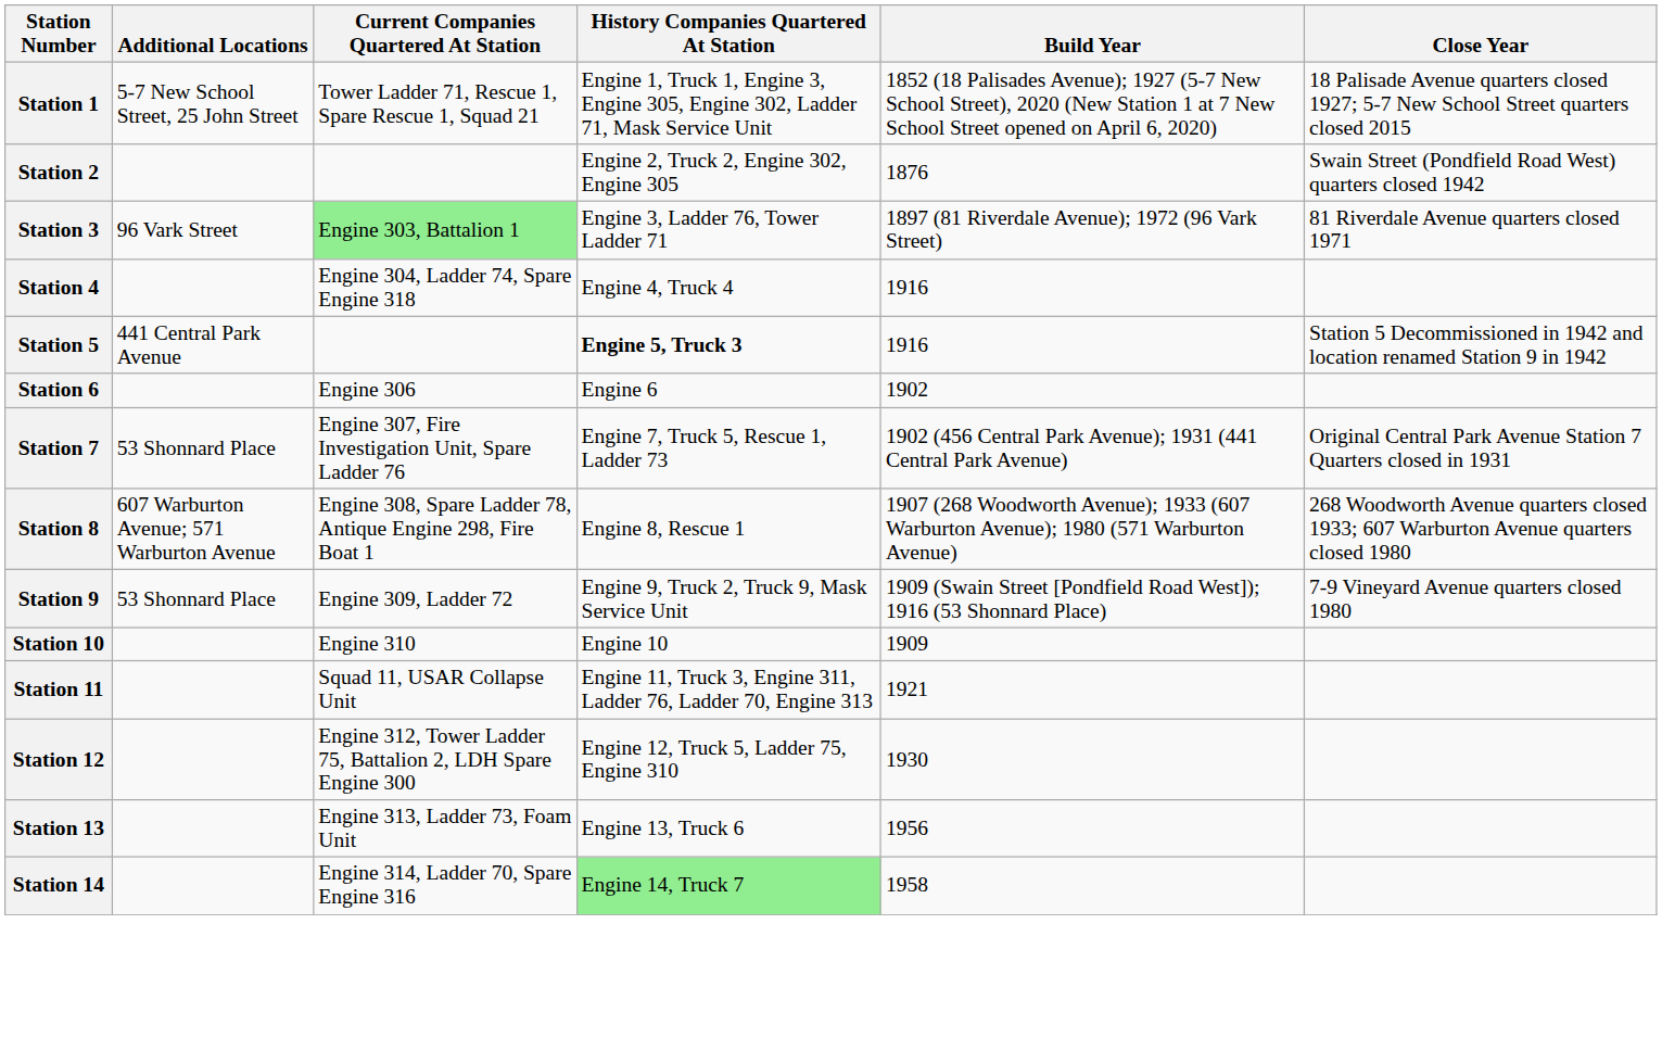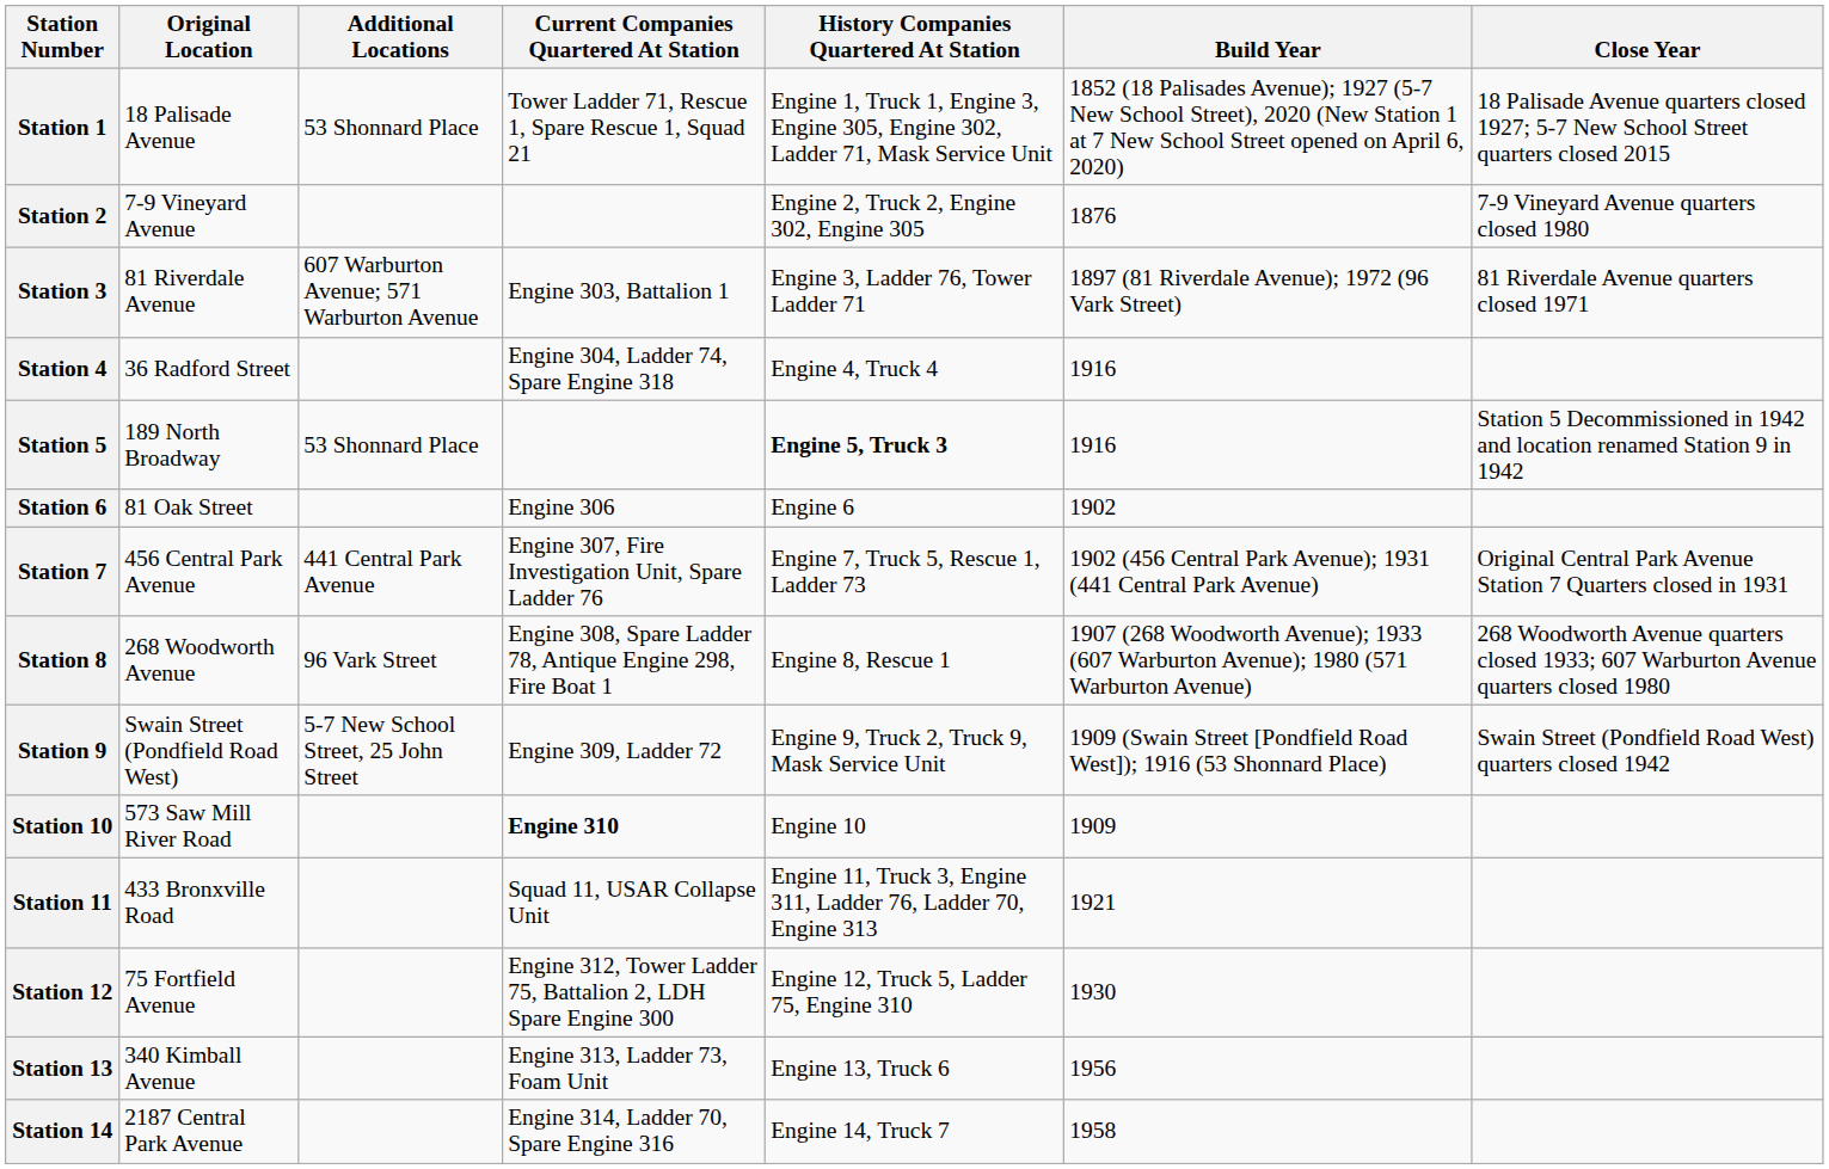 <table class=wikitable>
 <tr valign=bottom>
 <th>Station Number</th>
+<th>Original Location</th>
 <th>Additional Locations</th>
 <th>Current Companies Quartered At Station</th>
 <th>History Companies Quartered At Station</th>
 <th>Build Year</th>
 <th>Close Year</th>
 </tr>
 <tr>
 <th>Station 1</th>
-<td>5-7 New School Street, 25 John Street</td>
+<td>18 Palisade Avenue</td>
+<td>53 Shonnard Place</td>
 <td>Tower Ladder 71, Rescue 1, Spare Rescue 1, Squad 21</td>
 <td>Engine 1, Truck 1, Engine 3, Engine 305, Engine 302, Ladder 71, Mask Service Unit</td>
 <td>1852 (18 Palisades Avenue); 1927 (5-7 New School Street), 2020 (New Station 1 at 7 New School Street opened on April 6, 2020)</td>
 <td>18 Palisade Avenue quarters closed 1927; 5-7 New School Street quarters closed 2015</td>
 </tr>
 <tr>
 <th>Station 2</th>
+<td>7-9 Vineyard Avenue</td>
 <td></td>
 <td></td>
 <td>Engine 2, Truck 2, Engine 302, Engine 305</td>
 <td>1876</td>
-<td>Swain Street (Pondfield Road West) quarters closed 1942</td>
+<td>7-9 Vineyard Avenue quarters closed 1980</td>
 </tr>
 <tr>
 <th>Station 3</th>
-<td>96 Vark Street</td>
-<td style="background: lightgreen;">Engine 303, Battalion 1</td>
+<td>81 Riverdale Avenue</td>
+<td>607 Warburton Avenue; 571 Warburton Avenue</td>
+<td>Engine 303, Battalion 1</td>
 <td>Engine 3, Ladder 76, Tower Ladder 71</td>
 <td>1897 (81 Riverdale Avenue);     1972 (96 Vark Street)</td>
 <td>81 Riverdale Avenue quarters closed 1971</td>
 </tr>
 <tr>
 <th>Station 4</th>
+<td>36 Radford Street</td>
 <td></td>
 <td>Engine 304, Ladder 74, Spare Engine 318</td>
 <td>Engine 4, Truck 4</td>
 <td>1916</td>
 <td></td>
 </tr>
 <tr>
 <th>Station 5</th>
-<td>441 Central Park Avenue</td>
+<td>189 North Broadway</td>
+<td>53 Shonnard Place</td>
 <td></td>
 <td><strong>Engine 5, Truck 3</strong></td>
 <td>1916</td>
 <td>Station 5 Decommissioned in 1942 and location renamed Station 9 in 1942</td>
 </tr>
 <tr>
 <th>Station 6</th>
+<td>81 Oak Street</td>
 <td></td>
 <td>Engine 306</td>
 <td>Engine 6</td>
 <td>1902</td>
 <td></td>
 </tr>
 <tr>
 <th>Station 7</th>
-<td>53 Shonnard Place</td>
+<td>456 Central Park Avenue</td>
+<td>441 Central Park Avenue</td>
 <td>Engine 307, Fire Investigation Unit, Spare Ladder 76</td>
 <td>Engine 7, Truck 5, Rescue 1, Ladder 73</td>
 <td>1902 (456 Central Park Avenue); 1931 (441 Central Park Avenue)</td>
 <td>Original Central Park Avenue Station 7 Quarters closed in 1931</td>
 </tr>
 <tr>
 <th>Station 8</th>
-<td>607 Warburton Avenue; 571 Warburton Avenue</td>
+<td>268 Woodworth Avenue</td>
+<td>96 Vark Street</td>
 <td>Engine 308, Spare Ladder 78, Antique Engine 298, Fire Boat 1</td>
 <td>Engine 8, Rescue 1</td>
 <td>1907 (268 Woodworth Avenue); 1933 (607 Warburton Avenue); 1980 (571 Warburton Avenue)</td>
 <td>268 Woodworth Avenue quarters closed 1933; 607 Warburton Avenue quarters closed 1980</td>
 </tr>
 <tr>
 <th>Station 9</th>
-<td>53 Shonnard Place</td>
+<td>Swain Street (Pondfield Road West)</td>
+<td>5-7 New School Street, 25 John Street</td>
 <td>Engine 309, Ladder 72</td>
 <td>Engine 9, Truck 2, Truck 9, Mask Service Unit</td>
 <td>1909 (Swain Street [Pondfield Road West]); 1916 (53 Shonnard Place)</td>
-<td>7-9 Vineyard Avenue quarters closed 1980</td>
+<td>Swain Street (Pondfield Road West) quarters closed 1942</td>
 </tr>
 <tr>
 <th>Station 10</th>
+<td>573 Saw Mill River Road</td>
 <td></td>
-<td>Engine 310</td>
+<td><strong>Engine 310</strong></td>
 <td>Engine 10</td>
 <td>1909</td>
 <td></td>
 </tr>
 <tr>
 <th>Station 11</th>
+<td>433 Bronxville Road</td>
 <td></td>
 <td>Squad 11, USAR Collapse Unit</td>
 <td>Engine 11, Truck 3, Engine 311, Ladder 76, Ladder 70, Engine 313</td>
 <td>1921</td>
 <td></td>
 </tr>
 <tr>
 <th>Station 12</th>
+<td>75 Fortfield Avenue</td>
 <td></td>
 <td>Engine 312, Tower Ladder 75, Battalion 2, LDH Spare Engine 300</td>
 <td>Engine 12, Truck 5, Ladder 75, Engine 310</td>
 <td>1930</td>
 <td></td>
 </tr>
 <tr>
 <th>Station 13</th>
+<td>340 Kimball Avenue</td>
 <td></td>
 <td>Engine 313, Ladder 73, Foam Unit</td>
 <td>Engine 13, Truck 6</td>
 <td>1956</td>
 <td></td>
 </tr>
 <tr>
 <th>Station 14</th>
+<td>2187 Central Park Avenue</td>
 <td></td>
 <td>Engine 314, Ladder 70, Spare Engine 316</td>
-<td style="background: lightgreen;">Engine 14, Truck 7</td>
+<td>Engine 14, Truck 7</td>
 <td>1958</td>
 <td></td>
 </tr>
 </table>
